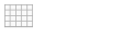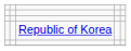 <table class="wikitable">
 <tr>
 <td></td>
 <td></td>
 <td></td>
 <td></td>
 <td></td>
 </tr>
 <tr>
 <td></td>
 <td></td>
 <td></td>
 <td></td>
 <td></td>
 </tr>
 <tr>
 <td></td>
 <td></td>
 <td></td>
 <td></td>
 <td></td>
 </tr>
 <tr>
 <td></td>
 <td></td>
+<td> <a href='#'>Republic of Korea</a></td>
+<td></td>
+<td></td>
+</tr>
+<tr>
+<td></td>
+<td></td>
 <td></td>
 <td></td>
 <td></td>
 </tr>
 <tr>
 </tr>
 </table>
